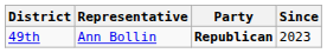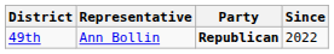 <table class="wikitable">
 <tr>
 <th>District</th>
 <th>Representative</th>
 <th>Party</th>
 <th>Since</th>
 </tr>
 <tr>
 <td><a href='#'>49th</a></td>
 <td><a href='#'>Ann Bollin</a></td>
 <td><strong>Republican</strong></td>
-<td>2023</td>
+<td>2022</td>
 </tr>
 </table>
